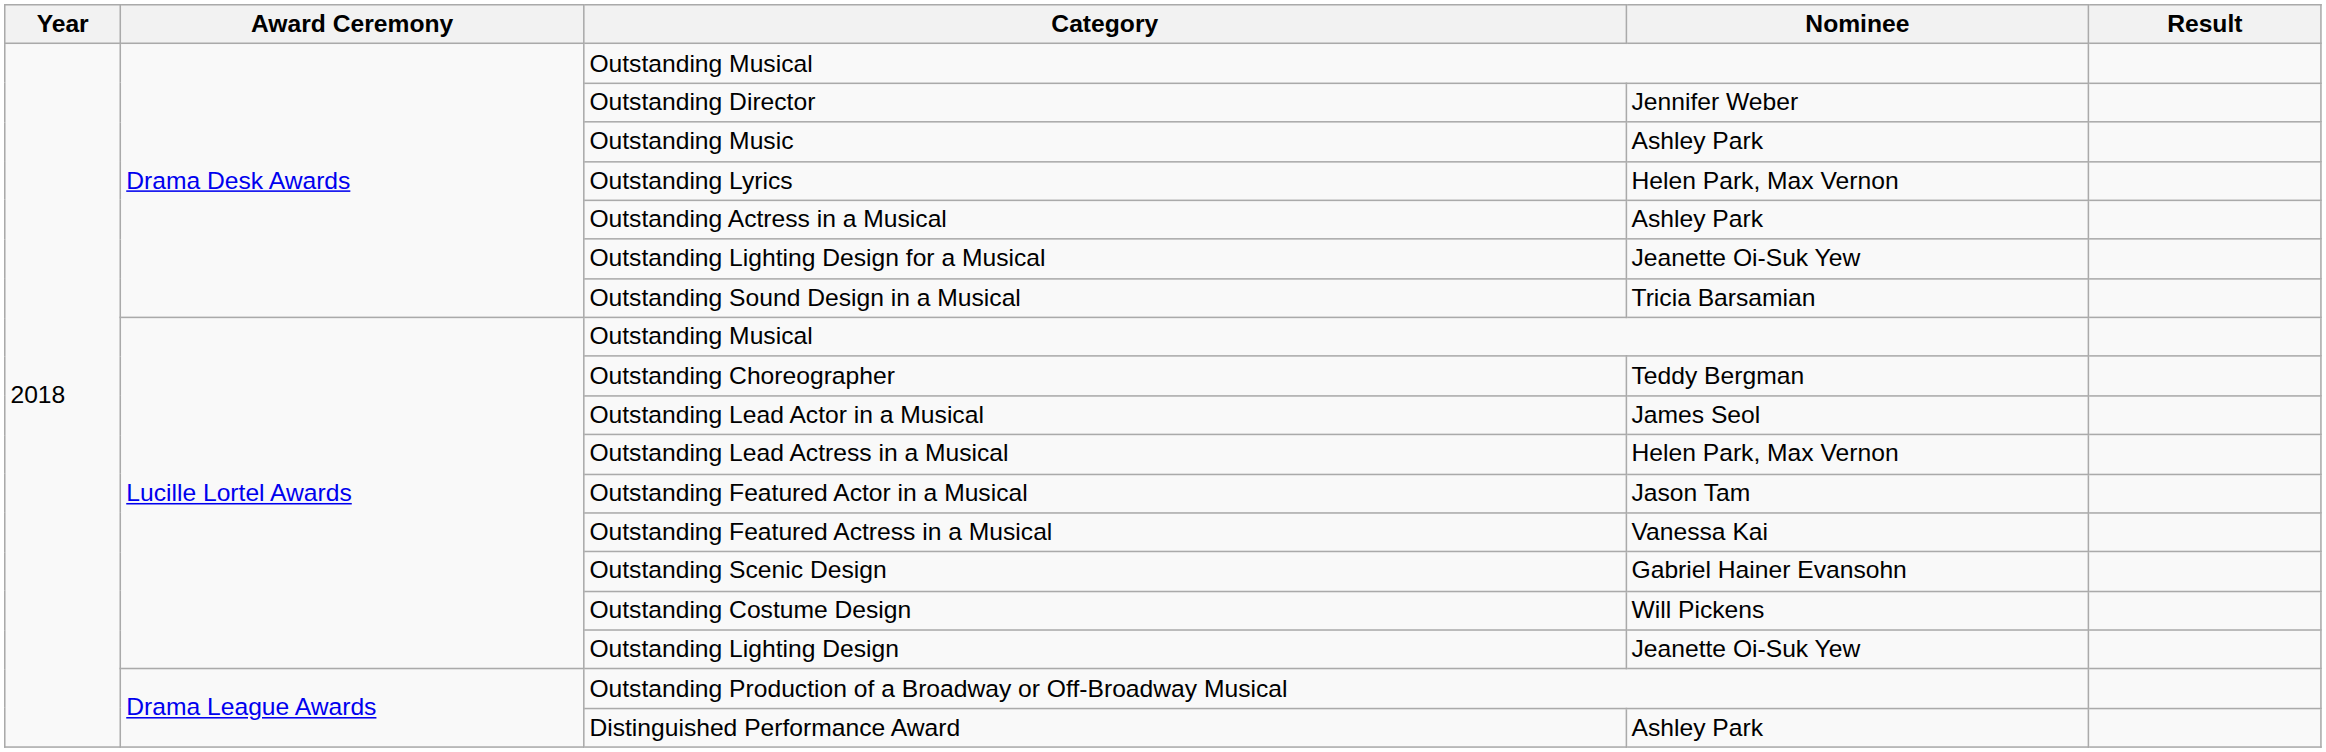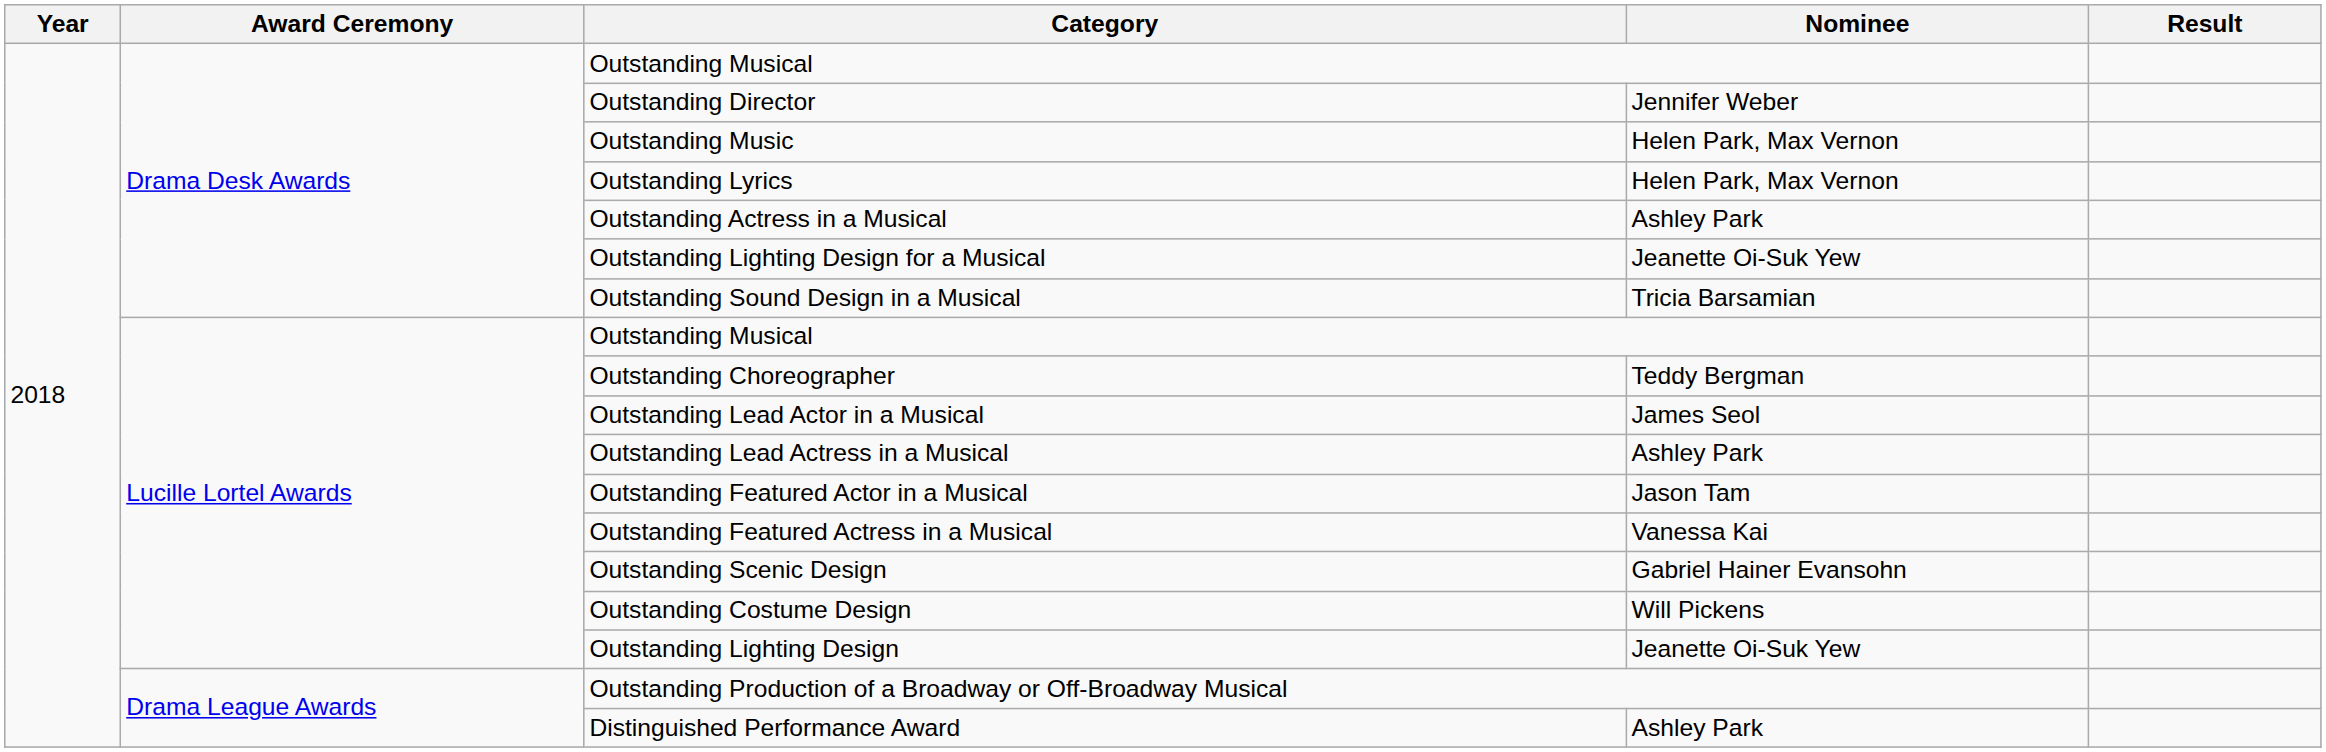 <table class="wikitable" width="95%">
 <tr>
 <th width="5%">Year</th>
 <th width="20%">Award Ceremony</th>
 <th width="45%">Category</th>
 <th width="20%">Nominee</th>
 <th width="10%">Result</th>
 </tr>
 <tr>
 <td rowspan="18">2018</td>
 <td rowspan="7"><a href='#'>Drama Desk Awards</a></td>
 <td colspan="2">Outstanding Musical</td>
 <td></td>
 </tr>
 <tr>
 <td>Outstanding Director</td>
 <td>Jennifer Weber</td>
 <td></td>
 </tr>
 <tr>
 <td>Outstanding Music</td>
-<td>Ashley Park</td>
+<td Helen Park, Max Vernon>Helen Park, Max Vernon</td>
 <td></td>
 </tr>
 <tr>
 <td>Outstanding Lyrics</td>
 <td Helen Park, Max Vernon>Helen Park, Max Vernon</td>
 <td></td>
 </tr>
 <tr>
 <td>Outstanding Actress in a Musical</td>
 <td Ashley Park>Ashley Park</td>
 <td></td>
 </tr>
 <tr>
 <td>Outstanding Lighting Design for a Musical</td>
 <td Jeanette Oi-Suk Yew>Jeanette Oi-Suk Yew</td>
 <td></td>
 </tr>
 <tr>
 <td>Outstanding Sound Design in a Musical</td>
 <td>Tricia Barsamian</td>
 <td></td>
 </tr>
 <tr>
 <td rowspan="9"><a href='#'>Lucille Lortel Awards</a></td>
 <td colspan="2">Outstanding Musical</td>
 <td></td>
 </tr>
 <tr>
 <td>Outstanding Choreographer</td>
 <td Teddy Bergman>Teddy Bergman</td>
 <td></td>
 </tr>
 <tr>
 <td>Outstanding Lead Actor in a Musical</td>
 <td>James Seol</td>
 <td></td>
 </tr>
 <tr>
 <td>Outstanding Lead Actress in a Musical</td>
-<td Helen Park, Max Vernon>Helen Park, Max Vernon</td>
+<td>Ashley Park</td>
 <td></td>
 </tr>
 <tr>
 <td>Outstanding Featured Actor in a Musical</td>
 <td>Jason Tam</td>
 <td></td>
 </tr>
 <tr>
 <td>Outstanding Featured Actress in a Musical</td>
 <td>Vanessa Kai</td>
 <td></td>
 </tr>
 <tr>
 <td>Outstanding Scenic Design</td>
 <td>Gabriel Hainer Evansohn</td>
 <td></td>
 </tr>
 <tr>
 <td>Outstanding Costume Design</td>
 <td Will Pickens>Will Pickens</td>
 <td></td>
 </tr>
 <tr>
 <td>Outstanding Lighting Design</td>
 <td>Jeanette Oi-Suk Yew</td>
 <td></td>
 </tr>
 <tr>
 <td rowspan="2"><a href='#'>Drama League Awards</a></td>
 <td colspan="2">Outstanding Production of a Broadway or Off-Broadway Musical</td>
 <td></td>
 </tr>
 <tr>
 <td rowspan="1">Distinguished Performance Award</td>
 <td>Ashley Park </td>
 <td></td>
 </tr>
 </table>
